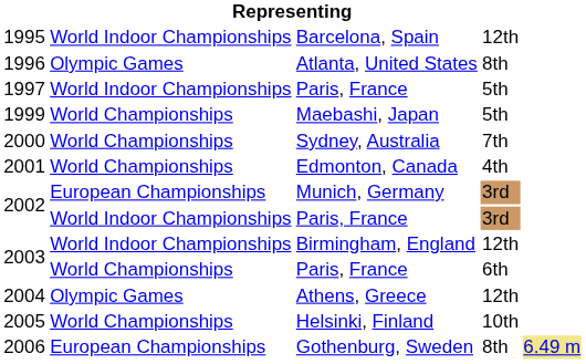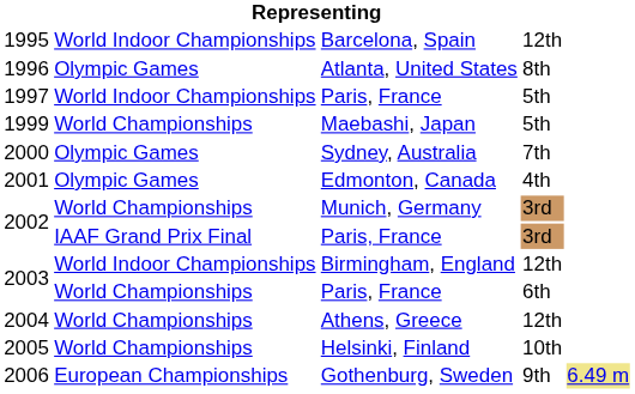 <table>
 <tr>
 <th colspan="5">Representing </th>
 </tr>
 <tr>
 <td>1995</td>
 <td><a href='#'>World Indoor Championships</a></td>
 <td><a href='#'>Barcelona</a>, <a href='#'>Spain</a></td>
 <td>12th</td>
 <td></td>
 </tr>
 <tr>
 <td>1996</td>
 <td><a href='#'>Olympic Games</a></td>
 <td><a href='#'>Atlanta</a>, <a href='#'>United States</a></td>
 <td>8th</td>
 <td></td>
 </tr>
 <tr>
 <td>1997</td>
 <td><a href='#'>World Indoor Championships</a></td>
 <td><a href='#'>Paris</a>, <a href='#'>France</a></td>
 <td>5th</td>
 <td></td>
 </tr>
 <tr>
 <td>1999</td>
 <td><a href='#'>World Championships</a></td>
 <td><a href='#'>Maebashi</a>, <a href='#'>Japan</a></td>
 <td>5th</td>
 <td></td>
 </tr>
 <tr>
 <td>2000</td>
-<td><a href='#'>World Championships</a></td>
+<td><a href='#'>Olympic Games</a></td>
 <td><a href='#'>Sydney</a>, <a href='#'>Australia</a></td>
 <td>7th</td>
 <td></td>
 </tr>
 <tr>
 <td>2001</td>
-<td><a href='#'>World Championships</a></td>
+<td><a href='#'>Olympic Games</a></td>
 <td><a href='#'>Edmonton</a>, <a href='#'>Canada</a></td>
 <td>4th</td>
 <td></td>
 </tr>
 <tr>
 <td rowspan=2>2002</td>
-<td><a href='#'>European Championships</a></td>
+<td><a href='#'>World Championships</a></td>
 <td><a href='#'>Munich</a>, <a href='#'>Germany</a></td>
 <td bgcolor="cc9966">3rd</td>
 <td></td>
 </tr>
 <tr>
-<td><a href='#'>World Indoor Championships</a></td>
+<td><a href='#'>IAAF Grand Prix Final</a></td>
 <td><a href='#'>Paris, France</a></td>
 <td bgcolor="cc9966">3rd</td>
 <td></td>
 </tr>
 <tr>
 <td rowspan=2>2003</td>
 <td><a href='#'>World Indoor Championships</a></td>
 <td><a href='#'>Birmingham</a>, <a href='#'>England</a></td>
 <td>12th</td>
 <td></td>
 </tr>
 <tr>
 <td><a href='#'>World Championships</a></td>
 <td><a href='#'>Paris</a>, <a href='#'>France</a></td>
 <td>6th</td>
 <td></td>
 </tr>
 <tr>
 <td>2004</td>
-<td><a href='#'>Olympic Games</a></td>
+<td><a href='#'>World Championships</a></td>
 <td><a href='#'>Athens</a>, <a href='#'>Greece</a></td>
 <td>12th</td>
 <td></td>
 </tr>
 <tr>
 <td>2005</td>
 <td><a href='#'>World Championships</a></td>
 <td><a href='#'>Helsinki</a>, <a href='#'>Finland</a></td>
 <td>10th</td>
 <td></td>
 </tr>
 <tr>
 <td>2006</td>
 <td><a href='#'>European Championships</a></td>
 <td><a href='#'>Gothenburg</a>, <a href='#'>Sweden</a></td>
-<td>8th</td>
+<td>9th</td>
 <td style="background: khaki;"><a href='#'>6.49 m</a></td>
 </tr>
 </table>
